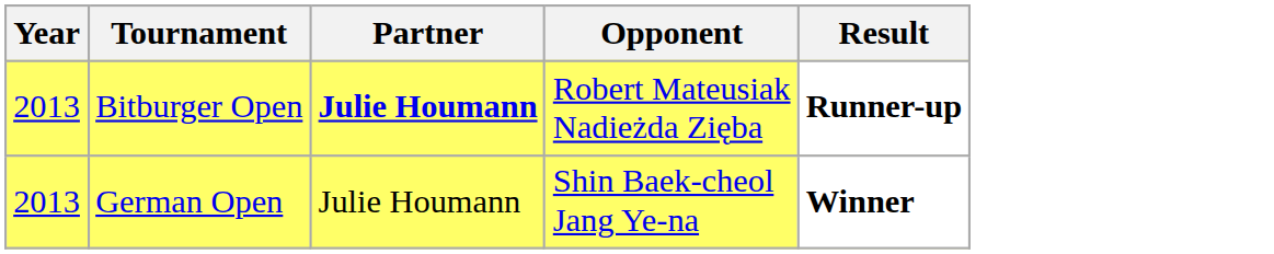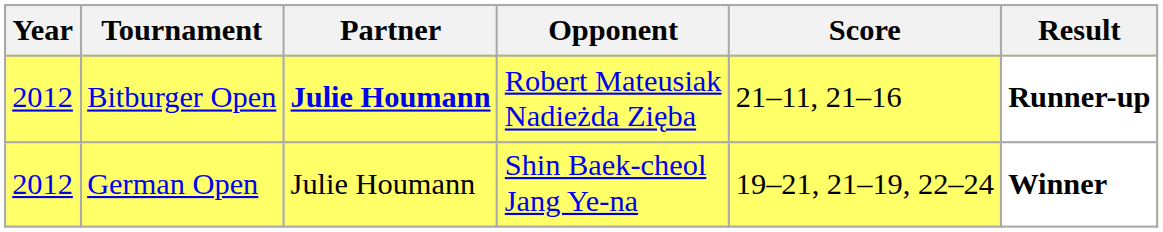 <table class="sortable wikitable" style="font-size: 90%;">
 <tr>
 <th>Year</th>
 <th>Tournament</th>
 <th>Partner</th>
 <th>Opponent</th>
+<th>Score</th>
 <th>Result</th>
 </tr>
 <tr style="background:#FFFF67">
-<td align="center"><a href='#'>2013</a></td>
+<td align="center"><a href='#'>2012</a></td>
 <td align="left"><a href='#'>Bitburger Open</a></td>
 <td align="left"><strong> <a href='#'>Julie Houmann</a></strong></td>
 <td align="left"> <a href='#'>Robert Mateusiak</a><br> <a href='#'>Nadieżda Zięba</a></td>
+<td align="left">21–11, 21–16</td>
 <td style="text-align:left; background:white"> <strong>Runner-up</strong></td>
 </tr>
 <tr style="background:#FFFF67">
-<td align="center"><a href='#'>2013</a></td>
+<td align="center"><a href='#'>2012</a></td>
 <td align="left"><a href='#'>German Open</a></td>
 <td align="left"> Julie Houmann</td>
 <td align="left"> <a href='#'>Shin Baek-cheol</a><br> <a href='#'>Jang Ye-na</a></td>
+<td align="left">19–21, 21–19, 22–24</td>
 <td style="text-align:left; background:white"> <strong>Winner</strong></td>
 </tr>
 </table>
